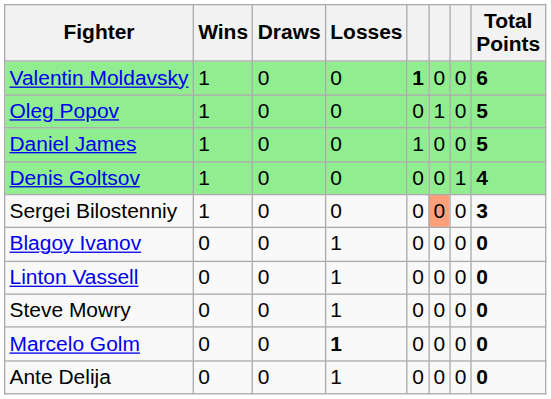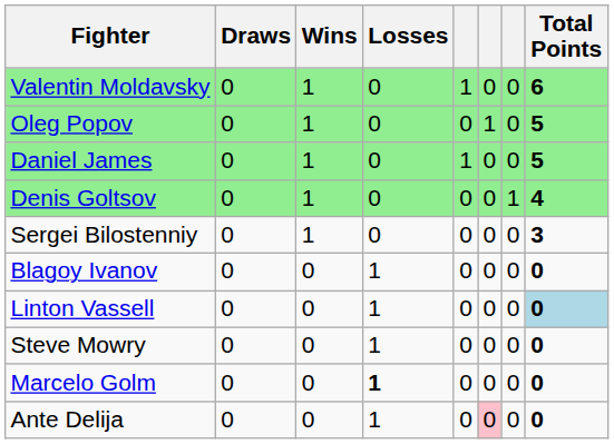 <table class="wikitable sortable">
 <tr>
 <th>Fighter</th>
+<th>Draws</th>
 <th>Wins</th>
-<th>Draws</th>
 <th>Losses</th>
 <th></th>
 <th></th>
 <th></th>
 <th>Total<br> Points</th>
 </tr>
 <tr style="background:#90EE90;">
 <td> <a href='#'>Valentin Moldavsky</a></td>
+<td>0</td>
 <td>1</td>
 <td>0</td>
-<td>0</td>
-<td><strong>1</strong></td>
+<td>1</td>
 <td>0</td>
 <td>0</td>
 <td><strong>6</strong></td>
 </tr>
 <tr style="background:#90EE90;">
 <td> <a href='#'>Oleg Popov</a></td>
+<td>0</td>
 <td>1</td>
-<td>0</td>
 <td>0</td>
 <td>0</td>
 <td>1</td>
 <td>0</td>
 <td><strong>5</strong></td>
 </tr>
 <tr style="background:#90EE90;">
 <td> <a href='#'>Daniel James</a></td>
+<td>0</td>
 <td>1</td>
-<td>0</td>
 <td>0</td>
 <td>1</td>
 <td>0</td>
 <td>0</td>
 <td><strong>5</strong></td>
 </tr>
 <tr style="background:#90EE90;">
 <td> <a href='#'>Denis Goltsov</a></td>
+<td>0</td>
 <td>1</td>
-<td>0</td>
 <td>0</td>
 <td>0</td>
 <td>0</td>
 <td>1</td>
 <td><strong>4</strong></td>
 </tr>
 <tr>
 <td> Sergei Bilostenniy</td>
+<td>0</td>
 <td>1</td>
 <td>0</td>
 <td>0</td>
 <td>0</td>
-<td style="background: lightsalmon;">0</td>
 <td>0</td>
 <td><strong>3</strong></td>
 </tr>
 <tr>
 <td> <a href='#'>Blagoy Ivanov</a></td>
 <td>0</td>
 <td>0</td>
 <td>1</td>
 <td>0</td>
 <td>0</td>
 <td>0</td>
 <td><strong>0</strong></td>
 </tr>
 <tr>
 <td> <a href='#'>Linton Vassell</a></td>
 <td>0</td>
 <td>0</td>
 <td>1</td>
 <td>0</td>
 <td>0</td>
 <td>0</td>
-<td><strong>0</strong></td>
+<td style="background: lightblue;"><strong>0</strong></td>
 </tr>
 <tr>
 <td> Steve Mowry</td>
 <td>0</td>
 <td>0</td>
 <td>1</td>
 <td>0</td>
 <td>0</td>
 <td>0</td>
 <td><strong>0</strong></td>
 </tr>
 <tr>
 <td> <a href='#'>Marcelo Golm</a></td>
 <td>0</td>
 <td>0</td>
 <td><strong>1</strong></td>
 <td>0</td>
 <td>0</td>
 <td>0</td>
 <td><strong>0</strong></td>
 </tr>
 <tr>
 <td> Ante Delija</td>
 <td>0</td>
 <td>0</td>
 <td>1</td>
 <td>0</td>
-<td>0</td>
+<td style="background: pink;">0</td>
 <td>0</td>
 <td><strong>0</strong></td>
 </tr>
 </table>
